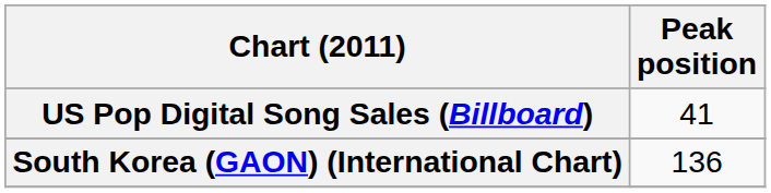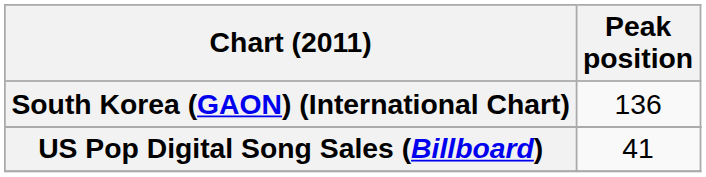 <table class="wikitable sortable plainrowheaders" style="text-align:center;">
 <tr>
 <th>Chart (2011)</th>
 <th>Peak<br>position</th>
+</tr>
+<tr>
+<th scope="row">South Korea (<a href='#'>GAON</a>) (International Chart)</th>
+<td>136</td>
+</tr>
+<tr>
 </tr>
 <tr>
 <th scope="row">US Pop Digital Song Sales (<em><a href='#'>Billboard</a></em>)</th>
 <td>41</td>
 </tr>
 <tr>
 </tr>
-<tr>
-<th scope="row">South Korea (<a href='#'>GAON</a>) (International Chart)</th>
-<td>136</td>
-</tr>
-<tr>
-</tr>
 </table>
